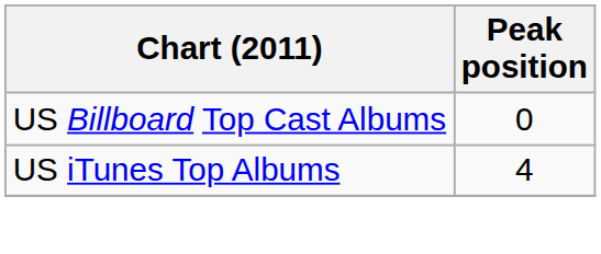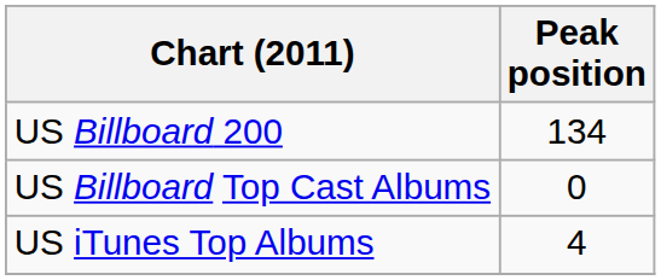 <table class="wikitable sortable">
 <tr>
 <th>Chart (2011)</th>
 <th>Peak<br>position</th>
+</tr>
+<tr>
+<td>US <a href='#'><em>Billboard</em> 200</a></td>
+<td align="center">134</td>
 </tr>
 <tr>
 <td>US <em><a href='#'>Billboard</a></em> <a href='#'>Top Cast Albums</a></td>
 <td align="center">0</td>
 </tr>
 <tr>
 <td>US <a href='#'>iTunes Top Albums</a></td>
 <td align="center">4</td>
 </tr>
 <tr>
 </tr>
 </table>
